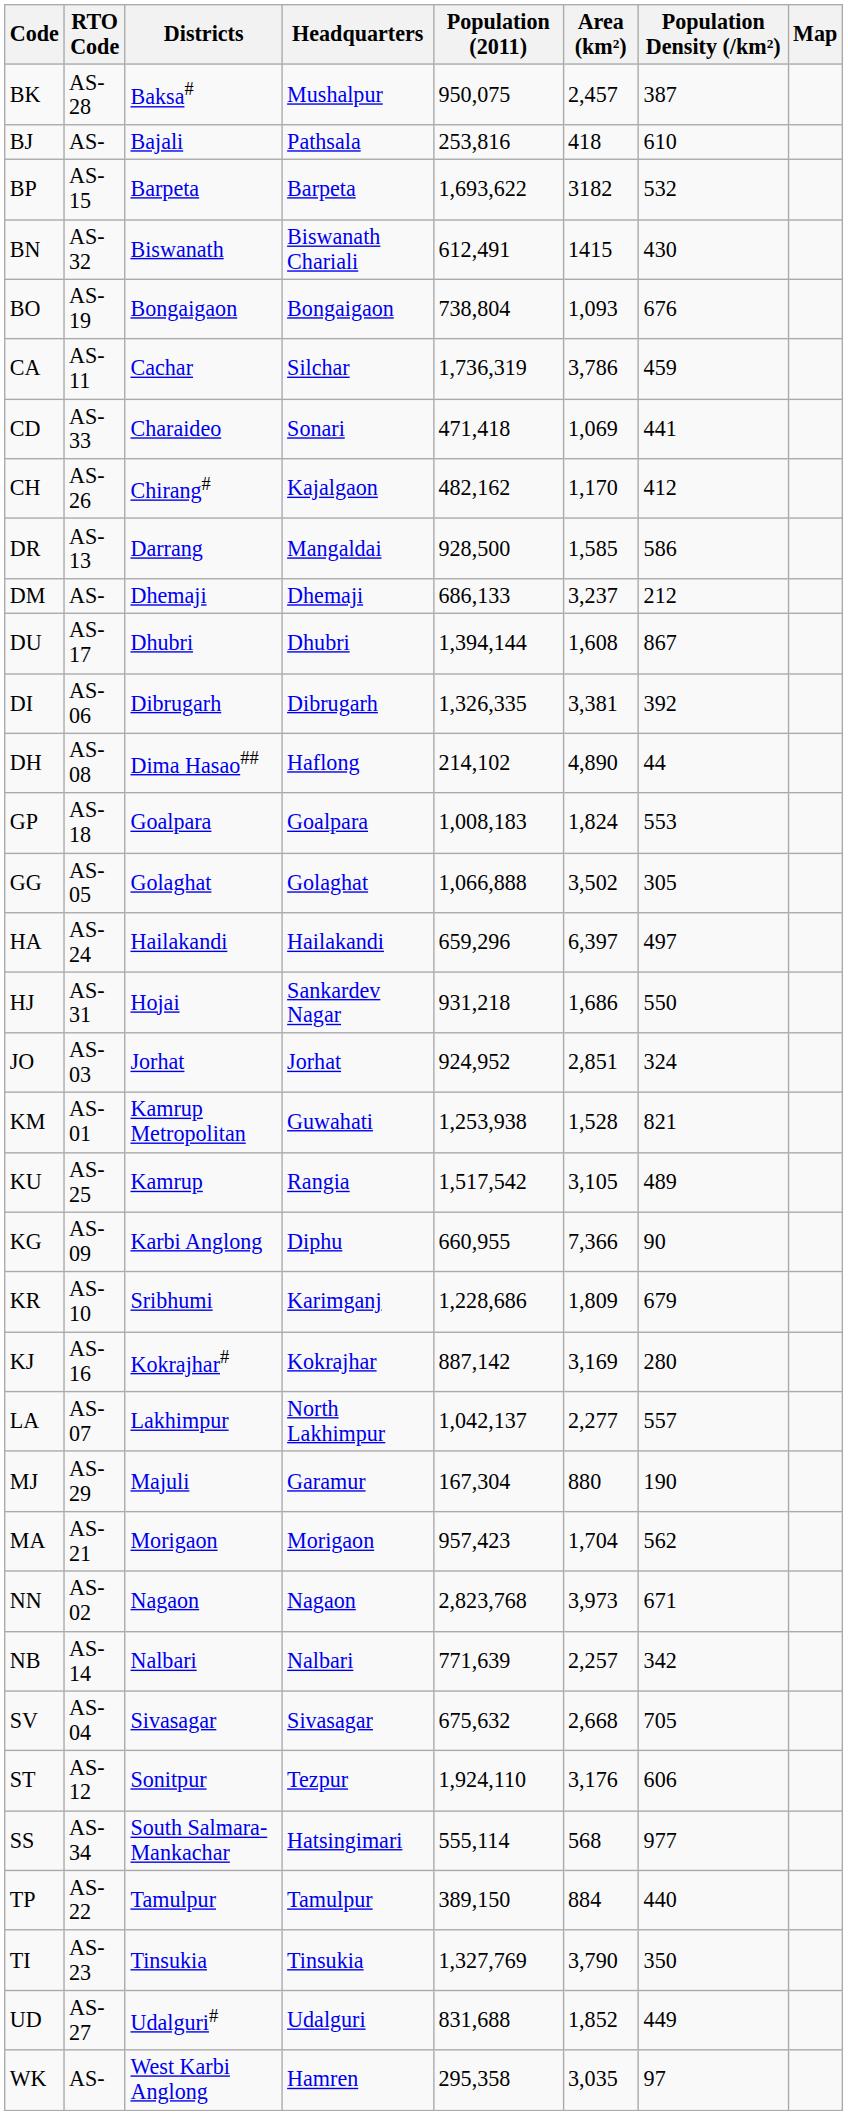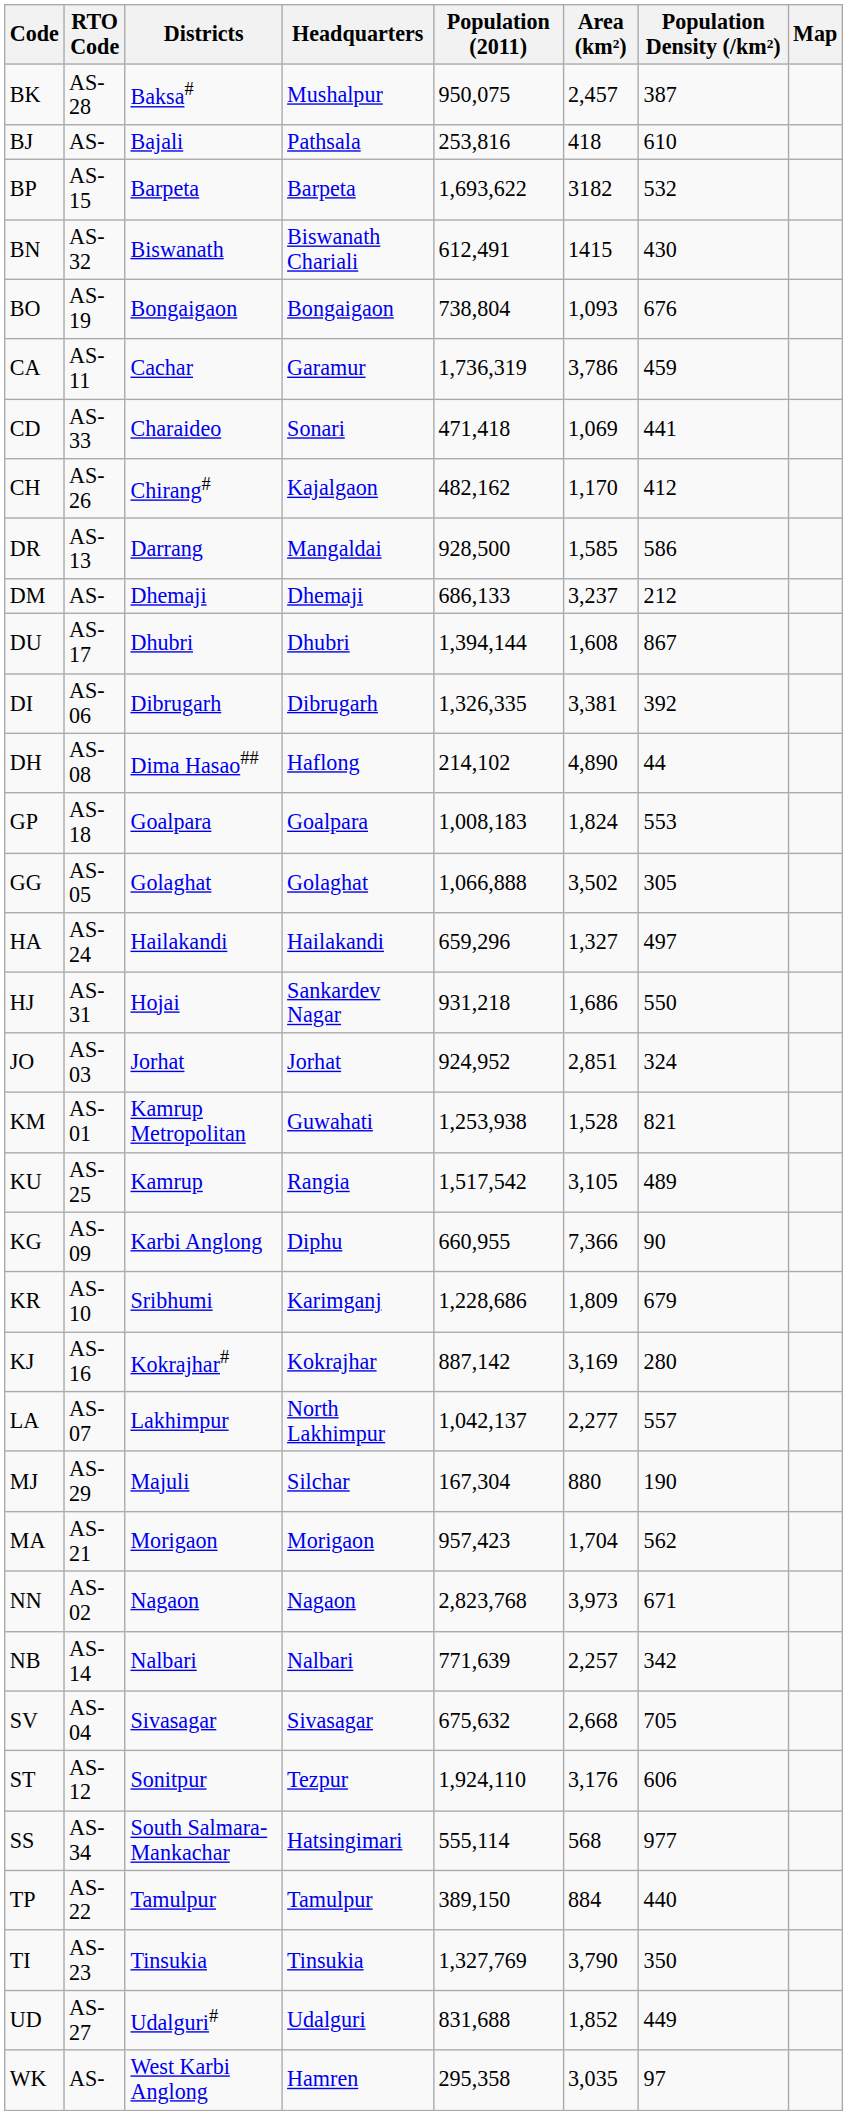 <table class= "wikitable sortable">
 <tr>
 <th>Code</th>
 <th>RTO<br>Code</th>
 <th>Districts</th>
 <th>Headquarters</th>
 <th>Population (2011)</th>
 <th>Area (km²)</th>
 <th>Population Density (/km²)</th>
 <th>Map</th>
 </tr>
 <tr>
 <td>BK</td>
 <td>AS-28</td>
 <td><a href='#'>Baksa</a><sup>#</sup></td>
 <td><a href='#'>Mushalpur</a></td>
 <td>950,075</td>
 <td>2,457</td>
 <td>387</td>
 <td></td>
 </tr>
 <tr>
 <td>BJ</td>
 <td>AS-</td>
 <td><a href='#'>Bajali</a></td>
 <td><a href='#'>Pathsala</a></td>
 <td>253,816</td>
 <td>418</td>
 <td>610</td>
 <td></td>
 </tr>
 <tr>
 <td>BP</td>
 <td>AS-15</td>
 <td><a href='#'>Barpeta</a></td>
 <td><a href='#'>Barpeta</a></td>
 <td>1,693,622</td>
 <td>3182</td>
 <td>532</td>
 <td></td>
 </tr>
 <tr>
 <td>BN</td>
 <td>AS-32</td>
 <td><a href='#'>Biswanath</a></td>
 <td><a href='#'>Biswanath Chariali</a></td>
 <td>612,491</td>
 <td>1415</td>
 <td>430</td>
 <td></td>
 </tr>
 <tr>
 <td>BO</td>
 <td>AS-19</td>
 <td><a href='#'>Bongaigaon</a></td>
 <td><a href='#'>Bongaigaon</a></td>
 <td>738,804</td>
 <td>1,093</td>
 <td>676</td>
 <td></td>
 </tr>
 <tr>
 <td>CA</td>
 <td>AS-11</td>
 <td><a href='#'>Cachar</a></td>
-<td><a href='#'>Silchar</a></td>
+<td><a href='#'>Garamur</a></td>
 <td>1,736,319</td>
 <td>3,786</td>
 <td>459</td>
 <td></td>
 </tr>
 <tr>
 <td>CD</td>
 <td>AS-33</td>
 <td><a href='#'>Charaideo</a></td>
 <td><a href='#'>Sonari</a></td>
 <td>471,418</td>
 <td>1,069</td>
 <td>441</td>
 <td></td>
 </tr>
 <tr>
 <td>CH</td>
 <td>AS-26</td>
 <td><a href='#'>Chirang</a><sup>#</sup></td>
 <td><a href='#'>Kajalgaon</a></td>
 <td>482,162</td>
 <td>1,170</td>
 <td>412</td>
 <td></td>
 </tr>
 <tr>
 <td>DR</td>
 <td>AS-13</td>
 <td><a href='#'>Darrang</a></td>
 <td><a href='#'>Mangaldai</a></td>
 <td>928,500</td>
 <td>1,585</td>
 <td>586</td>
 <td></td>
 </tr>
 <tr>
 <td>DM</td>
 <td>AS-</td>
 <td><a href='#'>Dhemaji</a></td>
 <td><a href='#'>Dhemaji</a></td>
 <td>686,133</td>
 <td>3,237</td>
 <td>212</td>
 <td></td>
 </tr>
 <tr>
 <td>DU</td>
 <td>AS-17</td>
 <td><a href='#'>Dhubri</a></td>
 <td><a href='#'>Dhubri</a></td>
 <td>1,394,144</td>
 <td>1,608</td>
 <td>867</td>
 <td></td>
 </tr>
 <tr>
 <td>DI</td>
 <td>AS-06</td>
 <td><a href='#'>Dibrugarh</a></td>
 <td><a href='#'>Dibrugarh</a></td>
 <td>1,326,335</td>
 <td>3,381</td>
 <td>392</td>
 <td></td>
 </tr>
 <tr>
 <td>DH</td>
 <td>AS-08</td>
 <td><a href='#'>Dima Hasao</a><sup>##</sup></td>
 <td><a href='#'>Haflong</a></td>
 <td>214,102</td>
 <td>4,890</td>
 <td>44</td>
 <td></td>
 </tr>
 <tr>
 <td>GP</td>
 <td>AS-18</td>
 <td><a href='#'>Goalpara</a></td>
 <td><a href='#'>Goalpara</a></td>
 <td>1,008,183</td>
 <td>1,824</td>
 <td>553</td>
 <td></td>
 </tr>
 <tr>
 <td>GG</td>
 <td>AS-05</td>
 <td><a href='#'>Golaghat</a></td>
 <td><a href='#'>Golaghat</a></td>
 <td>1,066,888</td>
 <td>3,502</td>
 <td>305</td>
 <td></td>
 </tr>
 <tr>
 <td>HA</td>
 <td>AS-24</td>
 <td><a href='#'>Hailakandi</a></td>
 <td><a href='#'>Hailakandi</a></td>
 <td>659,296</td>
-<td>6,397</td>
+<td>1,327</td>
 <td>497</td>
 <td></td>
 </tr>
 <tr>
 <td>HJ</td>
 <td>AS-31</td>
 <td><a href='#'>Hojai</a></td>
 <td><a href='#'>Sankardev Nagar</a></td>
 <td>931,218</td>
 <td>1,686</td>
 <td>550</td>
 <td></td>
 </tr>
 <tr>
 <td>JO</td>
 <td>AS-03</td>
 <td><a href='#'>Jorhat</a></td>
 <td><a href='#'>Jorhat</a></td>
 <td>924,952</td>
 <td>2,851</td>
 <td>324</td>
 <td></td>
 </tr>
 <tr>
 <td>KM</td>
 <td>AS-01</td>
 <td><a href='#'>Kamrup Metropolitan</a></td>
 <td><a href='#'>Guwahati</a></td>
 <td>1,253,938</td>
 <td>1,528</td>
 <td>821</td>
 <td></td>
 </tr>
 <tr>
 <td>KU</td>
 <td>AS-25</td>
 <td><a href='#'>Kamrup</a></td>
 <td><a href='#'>Rangia</a></td>
 <td>1,517,542</td>
 <td>3,105</td>
 <td>489</td>
 <td></td>
 </tr>
 <tr>
 <td>KG</td>
 <td>AS-09</td>
 <td><a href='#'>Karbi Anglong</a></td>
 <td><a href='#'>Diphu</a></td>
 <td>660,955</td>
 <td>7,366</td>
 <td>90</td>
 <td></td>
 </tr>
 <tr>
 <td>KR</td>
 <td>AS-10</td>
 <td [SRIBHUMI district><a href='#'>Sribhumi</a></td>
 <td><a href='#'>Karimganj</a></td>
 <td>1,228,686</td>
 <td>1,809</td>
 <td>679</td>
 <td></td>
 </tr>
 <tr>
 <td>KJ</td>
 <td>AS-16</td>
 <td><a href='#'>Kokrajhar</a><sup>#</sup></td>
 <td><a href='#'>Kokrajhar</a></td>
 <td>887,142</td>
 <td>3,169</td>
 <td>280</td>
 <td></td>
 </tr>
 <tr>
 <td>LA</td>
 <td>AS-07</td>
 <td><a href='#'>Lakhimpur</a></td>
 <td><a href='#'>North Lakhimpur</a></td>
 <td>1,042,137</td>
 <td>2,277</td>
 <td>557</td>
 <td></td>
 </tr>
 <tr>
 <td>MJ</td>
 <td>AS-29</td>
 <td><a href='#'>Majuli</a></td>
-<td><a href='#'>Garamur</a></td>
+<td><a href='#'>Silchar</a></td>
 <td>167,304</td>
 <td>880</td>
 <td>190</td>
 <td></td>
 </tr>
 <tr>
 <td>MA</td>
 <td>AS-21</td>
 <td><a href='#'>Morigaon</a></td>
 <td><a href='#'>Morigaon</a></td>
 <td>957,423</td>
 <td>1,704</td>
 <td>562</td>
 <td></td>
 </tr>
 <tr>
 <td>NN</td>
 <td>AS-02</td>
 <td><a href='#'>Nagaon</a></td>
 <td><a href='#'>Nagaon</a></td>
 <td>2,823,768</td>
 <td>3,973</td>
 <td>671</td>
 <td></td>
 </tr>
 <tr>
 <td>NB</td>
 <td>AS-14</td>
 <td><a href='#'>Nalbari</a></td>
 <td><a href='#'>Nalbari</a></td>
 <td>771,639</td>
 <td>2,257</td>
 <td>342</td>
 <td></td>
 </tr>
 <tr>
 <td>SV</td>
 <td>AS-04</td>
 <td><a href='#'>Sivasagar</a></td>
 <td><a href='#'>Sivasagar</a></td>
 <td>675,632</td>
 <td>2,668</td>
 <td>705</td>
 <td></td>
 </tr>
 <tr>
 <td>ST</td>
 <td>AS-12</td>
 <td><a href='#'>Sonitpur</a></td>
 <td><a href='#'>Tezpur</a></td>
 <td>1,924,110</td>
 <td>3,176</td>
 <td>606</td>
 <td></td>
 </tr>
 <tr>
 <td>SS</td>
 <td>AS-34</td>
 <td><a href='#'>South Salmara-Mankachar</a></td>
 <td><a href='#'>Hatsingimari</a></td>
 <td>555,114</td>
 <td>568</td>
 <td>977</td>
 <td></td>
 </tr>
 <tr>
 <td>TP</td>
 <td>AS-22</td>
 <td><a href='#'>Tamulpur</a></td>
 <td><a href='#'>Tamulpur</a></td>
 <td>389,150</td>
 <td>884</td>
 <td>440</td>
 <td></td>
 </tr>
 <tr>
 <td>TI</td>
 <td>AS-23</td>
 <td><a href='#'>Tinsukia</a></td>
 <td><a href='#'>Tinsukia</a></td>
 <td>1,327,769</td>
 <td>3,790</td>
 <td>350</td>
 <td></td>
 </tr>
 <tr>
 <td>UD</td>
 <td>AS-27</td>
 <td><a href='#'>Udalguri</a><sup>#</sup></td>
 <td><a href='#'>Udalguri</a></td>
 <td>831,688</td>
 <td>1,852</td>
 <td>449</td>
 <td></td>
 </tr>
 <tr>
 <td>WK</td>
 <td>AS-</td>
 <td><a href='#'>West Karbi Anglong</a></td>
 <td><a href='#'>Hamren</a></td>
 <td>295,358</td>
 <td>3,035</td>
 <td>97</td>
 <td></td>
 </tr>
 </table>
